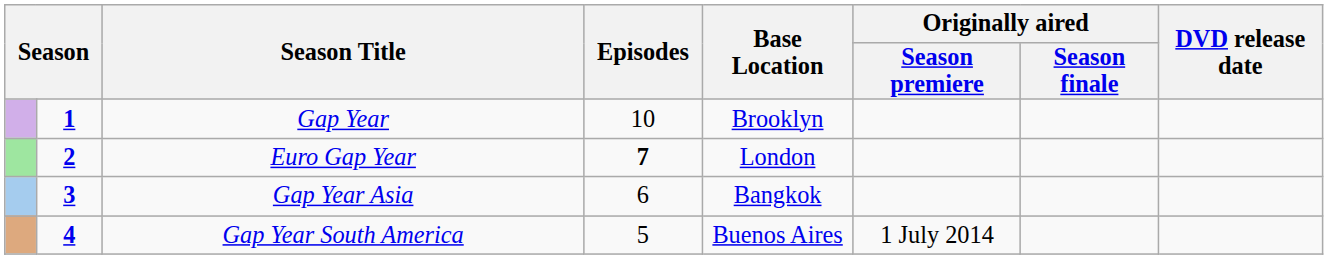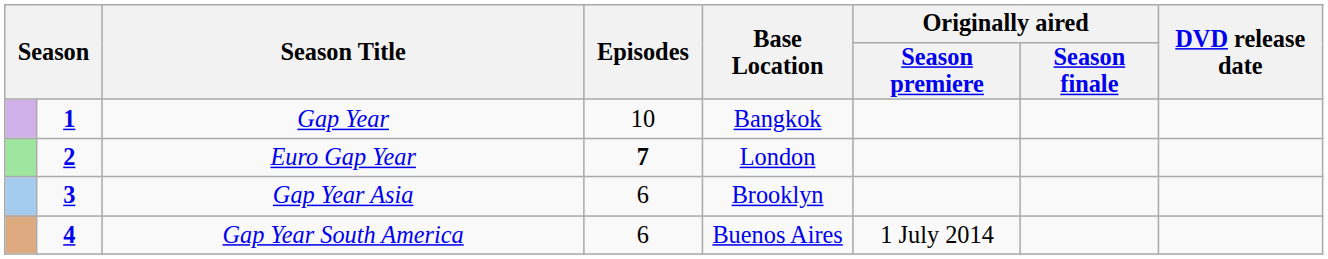 <table class="wikitable" style="text-align: center;">
 <tr>
 <th style="padding: 0 8px;" colspan="2" rowspan="2">Season</th>
 <th rowspan="2" style="padding:0 8px; width:300px;">Season Title</th>
 <th style="padding: 0 8px;" rowspan="2">Episodes</th>
 <th style="padding: 0 8px;" rowspan="2">Base Location</th>
 <th colspan="2">Originally aired</th>
 <th style="padding: 0 8px;" rowspan="2"><a href='#'>DVD</a> release date</th>
 </tr>
 <tr>
 <th style="padding: 0 8px;"><a href='#'>Season premiere</a></th>
 <th style="padding: 0 8px;"><a href='#'>Season finale</a></th>
 </tr>
 <tr>
 <td style="background:#d1afe9; height:10px;"></td>
 <td><strong><a href='#'>1</a></strong></td>
 <td><em><a href='#'>Gap Year</a></em></td>
 <td>10</td>
-<td> <a href='#'>Brooklyn</a></td>
+<td> <a href='#'>Bangkok</a></td>
 <td></td>
 <td></td>
 <td></td>
 </tr>
 <tr>
 <td style="background:#9ee6a0; height:10px;"></td>
 <td><strong><a href='#'>2</a></strong></td>
 <td><em><a href='#'>Euro Gap Year</a></em></td>
 <td><strong>7</strong></td>
 <td> <a href='#'>London</a></td>
 <td></td>
 <td></td>
 <td></td>
 </tr>
 <tr>
 <td style="background:#a5ccee; height:10px;"></td>
 <td><strong><a href='#'>3</a></strong></td>
 <td><em><a href='#'>Gap Year Asia</a></em></td>
 <td>6</td>
-<td> <a href='#'>Bangkok</a></td>
+<td> <a href='#'>Brooklyn</a></td>
 <td></td>
 <td></td>
 <td></td>
 </tr>
 <tr>
 <td style="background:#dda97e; height:10px;"></td>
 <td><strong><a href='#'>4</a></strong></td>
 <td><em><a href='#'>Gap Year South America</a></em></td>
-<td>5</td>
+<td>6</td>
 <td> <a href='#'>Buenos Aires</a></td>
 <td>1 July 2014</td>
 <td></td>
 <td></td>
 </tr>
 </table>
